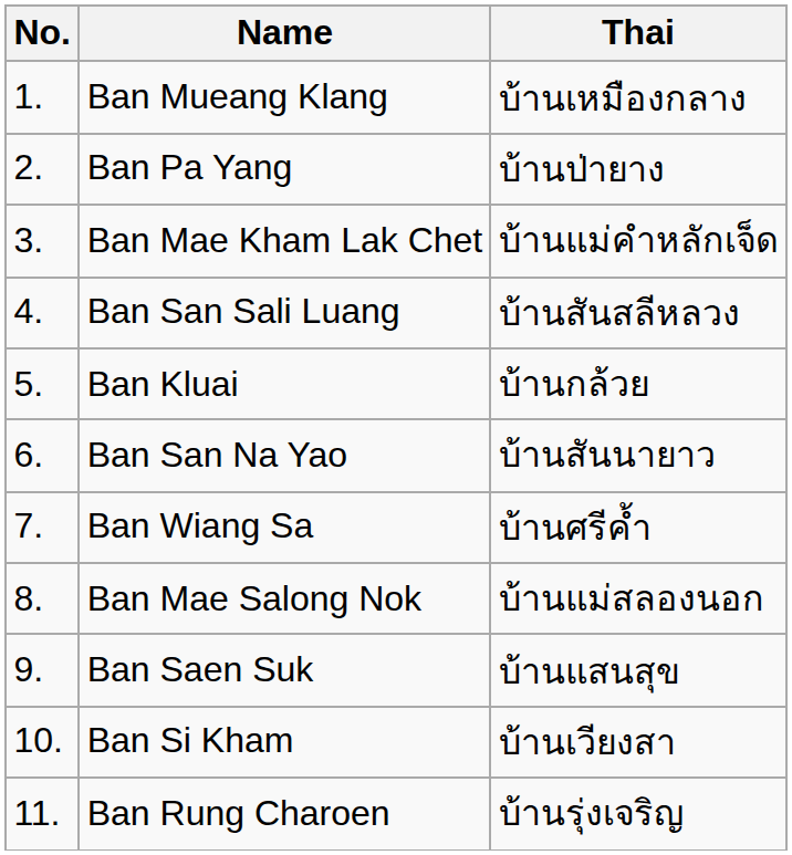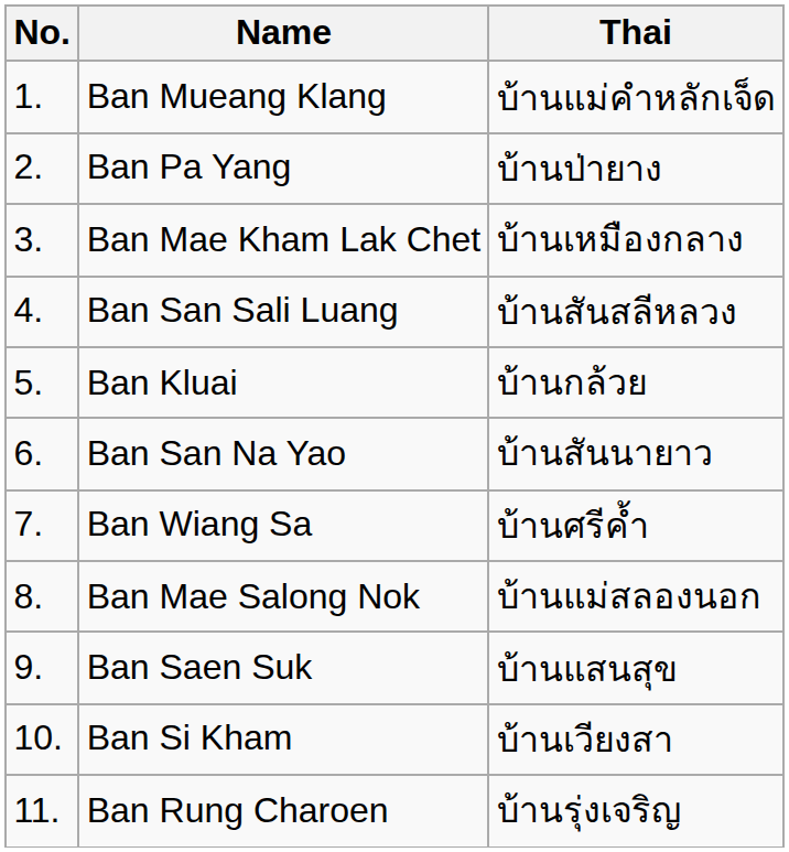 <table class="wikitable sortable">
 <tr>
 <th>No.</th>
 <th>Name</th>
 <th>Thai</th>
 </tr>
 <tr>
 <td>1.</td>
 <td>Ban Mueang Klang</td>
-<td>บ้านเหมืองกลาง</td>
+<td>บ้านแม่คำหลักเจ็ด</td>
 </tr>
 <tr>
 <td>2.</td>
 <td>Ban Pa Yang</td>
 <td>บ้านป่ายาง</td>
 </tr>
 <tr>
 <td>3.</td>
 <td>Ban Mae Kham Lak Chet</td>
-<td>บ้านแม่คำหลักเจ็ด</td>
+<td>บ้านเหมืองกลาง</td>
 </tr>
 <tr>
 <td>4.</td>
 <td>Ban San Sali Luang</td>
 <td>บ้านสันสลีหลวง</td>
 </tr>
 <tr>
 <td>5.</td>
 <td>Ban Kluai</td>
 <td>บ้านกล้วย</td>
 </tr>
 <tr>
 <td>6.</td>
 <td>Ban San Na Yao</td>
 <td>บ้านสันนายาว</td>
 </tr>
 <tr>
 <td>7.</td>
 <td>Ban Wiang Sa</td>
 <td>บ้านศรีค้ำ</td>
 </tr>
 <tr>
 <td>8.</td>
 <td>Ban Mae Salong Nok</td>
 <td>บ้านแม่สลองนอก</td>
 </tr>
 <tr>
 <td>9.</td>
 <td>Ban Saen Suk</td>
 <td>บ้านแสนสุข</td>
 </tr>
 <tr>
 <td>10.</td>
 <td>Ban Si Kham</td>
 <td>บ้านเวียงสา</td>
 </tr>
 <tr>
 <td>11.</td>
 <td>Ban Rung Charoen</td>
 <td>บ้านรุ่งเจริญ</td>
 </tr>
 </table>
